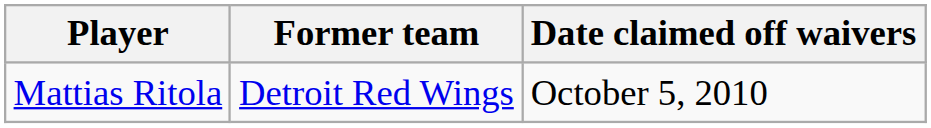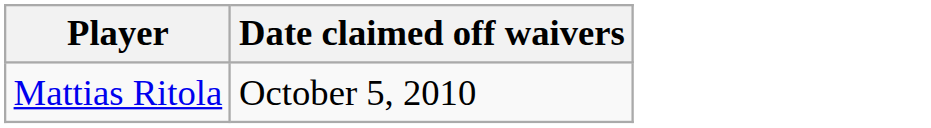 <table class="wikitable">
 <tr>
 <th>Player</th>
-<th>Former team</th>
 <th>Date claimed off waivers</th>
 </tr>
 <tr>
 <td><a href='#'>Mattias Ritola</a></td>
-<td><a href='#'>Detroit Red Wings</a></td>
 <td>October 5, 2010</td>
 </tr>
 </table>
